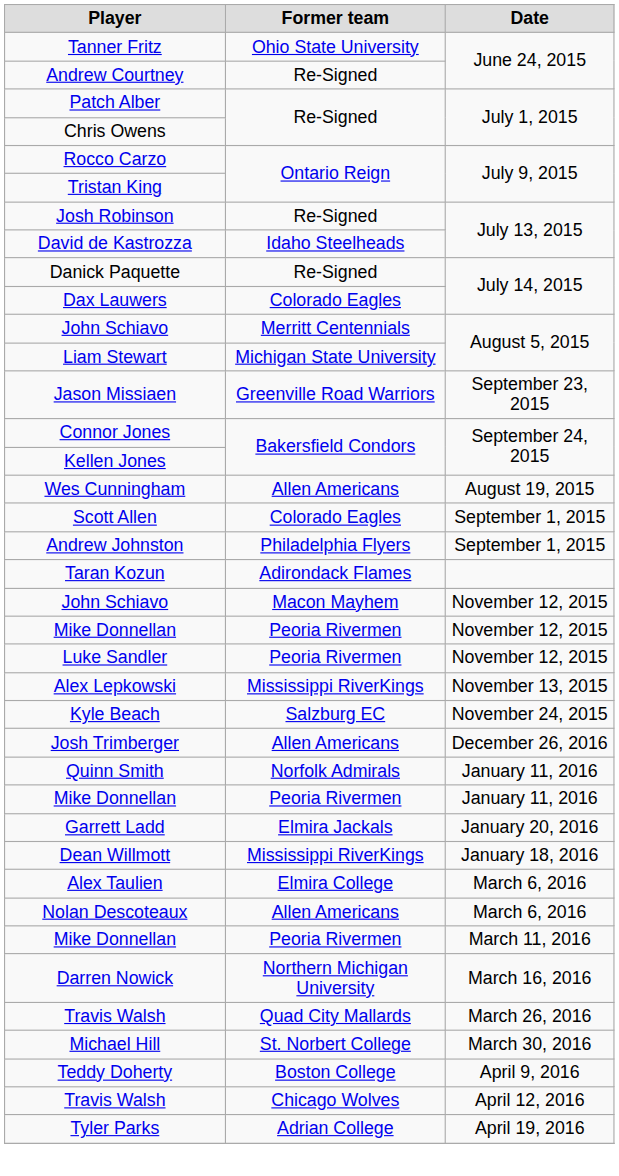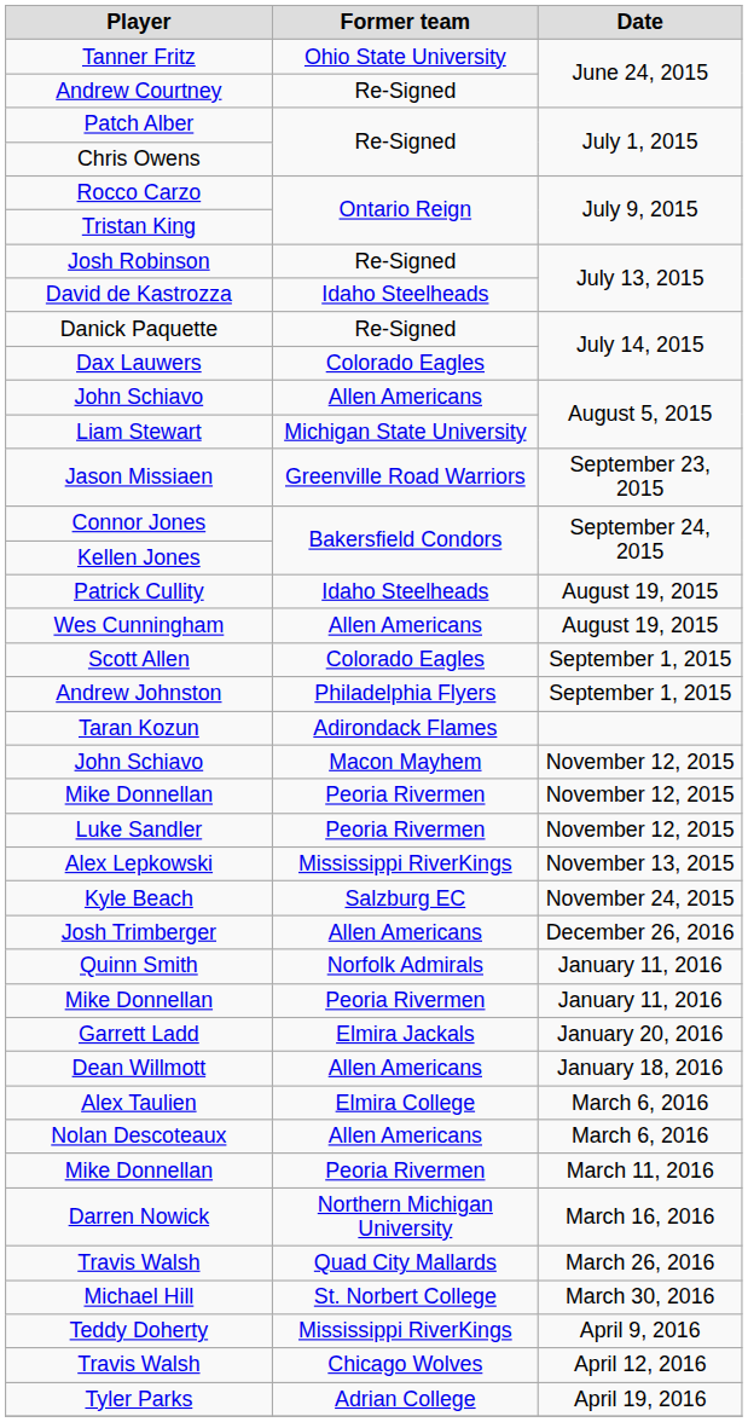 <table class="wikitable" style="text-align: center; width: 550px; height: 20px;">
 <tr align="center" bgcolor="#dddddd">
 <td><strong>Player</strong></td>
 <td><strong>Former team</strong></td>
 <td><strong>Date</strong></td>
 </tr>
 <tr>
 <td style="width: 200px; height: 2px;"><a href='#'>Tanner Fritz</a></td>
 <td style="width: 200px; height: 2px;"><a href='#'>Ohio State University</a></td>
 <td style="width: 150px; height: 2px;" rowspan="2">June 24, 2015</td>
 </tr>
 <tr>
 <td style="width: 200px; height: 2px;"><a href='#'>Andrew Courtney</a></td>
 <td style="width: 200px; height: 2px;">Re-Signed</td>
 </tr>
 <tr>
 <td style="width: 200px; height: 2px;"><a href='#'>Patch Alber</a></td>
 <td style="width: 200px; height: 2px;" rowspan="2">Re-Signed</td>
 <td style="width: 150px; height: 2px;" rowspan="2">July 1, 2015</td>
 </tr>
 <tr>
 <td style="width: 200px; height: 2px;">Chris Owens</td>
 </tr>
 <tr>
 <td style="width: 200px; height: 2px;"><a href='#'>Rocco Carzo</a></td>
 <td style="width: 200px; height: 2px;" rowspan="2"><a href='#'>Ontario Reign</a></td>
 <td style="width: 150px; height: 2px;" rowspan="2">July 9, 2015</td>
 </tr>
 <tr>
 <td style="width: 200px; height: 2px;"><a href='#'>Tristan King</a></td>
 </tr>
 <tr>
 <td style="width: 200px; height: 2px;"><a href='#'>Josh Robinson</a></td>
 <td style="width: 200px; height: 2px;">Re-Signed</td>
 <td style="width: 150px; height: 2px;" rowspan="2">July 13, 2015</td>
 </tr>
 <tr>
 <td style="width: 200px; height: 2px;"><a href='#'>David de Kastrozza</a></td>
 <td style="width: 200px; height: 2px;"><a href='#'>Idaho Steelheads</a></td>
 </tr>
 <tr>
 <td style="width: 200px; height: 2px;">Danick Paquette</td>
 <td style="width: 200px; height: 2px;">Re-Signed</td>
 <td style="width: 150px; height: 2px;" rowspan="2">July 14, 2015</td>
 </tr>
 <tr>
 <td style="width: 200px; height: 2px;"><a href='#'>Dax Lauwers</a></td>
 <td style="width: 200px; height: 2px;"><a href='#'>Colorado Eagles</a></td>
 </tr>
 <tr>
 <td style="width: 200px; height: 2px;"><a href='#'>John Schiavo</a></td>
-<td style="width: 200px; height: 2px;"><a href='#'>Merritt Centennials</a></td>
+<td style="width: 200px; height: 2px;"><a href='#'>Allen Americans</a></td>
 <td style="width: 150px; height: 2px;" rowspan="2">August 5, 2015</td>
 </tr>
 <tr>
 <td style="width: 200px; height: 2px;"><a href='#'>Liam Stewart</a></td>
 <td style="width: 200px; height: 2px;"><a href='#'>Michigan State University</a></td>
 </tr>
 <tr>
 <td style="width: 200px; height: 2px;"><a href='#'>Jason Missiaen</a></td>
 <td style="width: 200px; height: 2px;"><a href='#'>Greenville Road Warriors</a></td>
 <td style="width: 150px; height: 2px;">September 23, 2015</td>
 </tr>
 <tr>
 <td style="width: 200px; height: 2px;"><a href='#'>Connor Jones</a></td>
 <td style="width: 200px; height: 2px;" rowspan="2"><a href='#'>Bakersfield Condors</a></td>
 <td style="width: 150px; height: 2px;" rowspan="2">September 24, 2015</td>
 </tr>
 <tr>
 <td style="width: 200px; height: 2px;"><a href='#'>Kellen Jones</a></td>
+</tr>
+<tr>
+<td style="width: 200px; height: 2px;"><a href='#'>Patrick Cullity</a></td>
+<td style="width: 200px; height: 2px;"><a href='#'>Idaho Steelheads</a></td>
+<td style="width: 150px; height: 2px;">August 19, 2015</td>
 </tr>
 <tr>
 <td style="width: 200px; height: 2px;"><a href='#'>Wes Cunningham</a></td>
 <td style="width: 200px; height: 2px;"><a href='#'>Allen Americans</a></td>
 <td style="width: 150px; height: 2px;">August 19, 2015</td>
 </tr>
 <tr>
 <td style="width: 200px; height: 2px;"><a href='#'>Scott Allen</a></td>
 <td style="width: 200px; height: 2px;"><a href='#'>Colorado Eagles</a></td>
 <td style="width: 150px; height: 2px;">September 1, 2015</td>
 </tr>
 <tr>
 <td style="width: 200px; height: 2px;"><a href='#'>Andrew Johnston</a></td>
 <td style="width: 200px; height: 2px;"><a href='#'>Philadelphia Flyers</a></td>
 <td style="width: 150px; height: 2px;">September 1, 2015</td>
 </tr>
 <tr>
 <td style="width: 200px; height: 2px;"><a href='#'>Taran Kozun</a></td>
 <td style="width: 200px; height: 2px;"><a href='#'>Adirondack Flames</a></td>
 <td style="width: 150px; height: 2px;"></td>
 </tr>
 <tr>
 <td style="width: 200px; height: 2px;"><a href='#'>John Schiavo</a></td>
 <td style="width: 200px; height: 2px;"><a href='#'>Macon Mayhem</a></td>
 <td style="width: 150px; height: 2px;">November 12, 2015</td>
 </tr>
 <tr>
 <td style="width: 200px; height: 2px;"><a href='#'>Mike Donnellan</a></td>
 <td style="width: 200px; height: 2px;"><a href='#'>Peoria Rivermen</a></td>
 <td style="width: 150px; height: 2px;">November 12, 2015</td>
 </tr>
 <tr>
 <td style="width: 200px; height: 2px;"><a href='#'>Luke Sandler</a></td>
 <td style="width: 200px; height: 2px;"><a href='#'>Peoria Rivermen</a></td>
 <td style="width: 150px; height: 2px;">November 12, 2015</td>
 </tr>
 <tr>
 <td style="width: 200px; height: 2px;"><a href='#'>Alex Lepkowski</a></td>
 <td style="width: 200px; height: 2px;"><a href='#'>Mississippi RiverKings</a></td>
 <td style="width: 150px; height: 2px;">November 13, 2015</td>
 </tr>
 <tr>
 <td style="width: 200px; height: 2px;"><a href='#'>Kyle Beach</a></td>
 <td style="width: 200px; height: 2px;"><a href='#'>Salzburg EC</a></td>
 <td style="width: 150px; height: 2px;">November 24, 2015</td>
 </tr>
 <tr>
 <td style="width: 200px; height: 2px;"><a href='#'>Josh Trimberger</a></td>
 <td style="width: 200px; height: 2px;"><a href='#'>Allen Americans</a></td>
 <td style="width: 150px; height: 2px;">December 26, 2016</td>
 </tr>
 <tr>
 <td style="width: 200px; height: 2px;"><a href='#'>Quinn Smith</a></td>
 <td style="width: 200px; height: 2px;"><a href='#'>Norfolk Admirals</a></td>
 <td style="width: 150px; height: 2px;">January 11, 2016</td>
 </tr>
 <tr>
 <td style="width: 200px; height: 2px;"><a href='#'>Mike Donnellan</a></td>
 <td style="width: 200px; height: 2px;"><a href='#'>Peoria Rivermen</a></td>
 <td style="width: 150px; height: 2px;">January 11, 2016</td>
 </tr>
 <tr>
 <td style="width: 200px; height: 2px;"><a href='#'>Garrett Ladd</a></td>
 <td style="width: 200px; height: 2px;"><a href='#'>Elmira Jackals</a></td>
 <td style="width: 150px; height: 2px;">January 20, 2016</td>
 </tr>
 <tr>
 <td style="width: 200px; height: 2px;"><a href='#'>Dean Willmott</a></td>
-<td style="width: 200px; height: 2px;"><a href='#'>Mississippi RiverKings</a></td>
+<td style="width: 200px; height: 2px;"><a href='#'>Allen Americans</a></td>
 <td style="width: 150px; height: 2px;">January 18, 2016</td>
 </tr>
 <tr>
 <td style="width: 200px; height: 2px;"><a href='#'>Alex Taulien</a></td>
 <td style="width: 200px; height: 2px;"><a href='#'>Elmira College</a></td>
 <td style="width: 150px; height: 2px;">March 6, 2016<br></td>
 </tr>
 <tr>
 <td style="width: 200px; height: 2px;"><a href='#'>Nolan Descoteaux</a></td>
 <td style="width: 200px; height: 2px;"><a href='#'>Allen Americans</a></td>
 <td style="width: 150px; height: 2px;">March 6, 2016</td>
 </tr>
 <tr>
 <td style="width: 200px; height: 2px;"><a href='#'>Mike Donnellan</a></td>
 <td style="width: 200px; height: 2px;"><a href='#'>Peoria Rivermen</a></td>
 <td style="width: 150px; height: 2px;">March 11, 2016</td>
 </tr>
 <tr>
 <td style="width: 200px; height: 2px;"><a href='#'>Darren Nowick</a></td>
 <td style="width: 200px; height: 2px;"><a href='#'>Northern Michigan University</a></td>
 <td style="width: 150px; height: 2px;">March 16, 2016</td>
 </tr>
 <tr>
 <td style="width: 200px; height: 2px;"><a href='#'>Travis Walsh</a></td>
 <td style="width: 200px; height: 2px;"><a href='#'>Quad City Mallards</a></td>
 <td style="width: 150px; height: 2px;">March 26, 2016</td>
 </tr>
 <tr>
 <td style="width: 200px; height: 2px;"><a href='#'>Michael Hill</a></td>
 <td style="width: 200px; height: 2px;"><a href='#'>St. Norbert College</a></td>
 <td style="width: 150px; height: 2px;">March 30, 2016</td>
 </tr>
 <tr>
 <td style="width: 200px; height: 2px;"><a href='#'>Teddy Doherty</a></td>
-<td style="width: 200px; height: 2px;"><a href='#'>Boston College</a></td>
+<td style="width: 200px; height: 2px;"><a href='#'>Mississippi RiverKings</a></td>
 <td style="width: 150px; height: 2px;">April 9, 2016</td>
 </tr>
 <tr>
 <td style="width: 200px; height: 2px;"><a href='#'>Travis Walsh</a></td>
 <td style="width: 200px; height: 2px;"><a href='#'>Chicago Wolves</a></td>
 <td style="width: 150px; height: 2px;">April 12, 2016</td>
 </tr>
 <tr>
 <td style="width: 200px; height: 2px;"><a href='#'>Tyler Parks</a></td>
 <td style="width: 200px; height: 2px;"><a href='#'>Adrian College</a></td>
 <td style="width: 150px; height: 2px;">April 19, 2016</td>
 </tr>
 <tr>
 </tr>
 </table>
